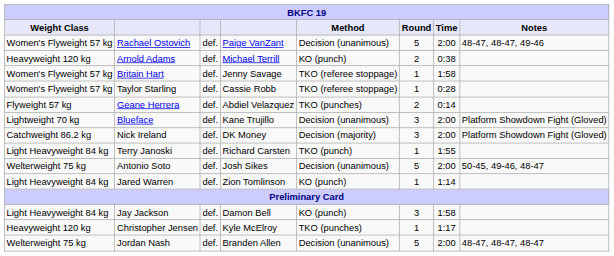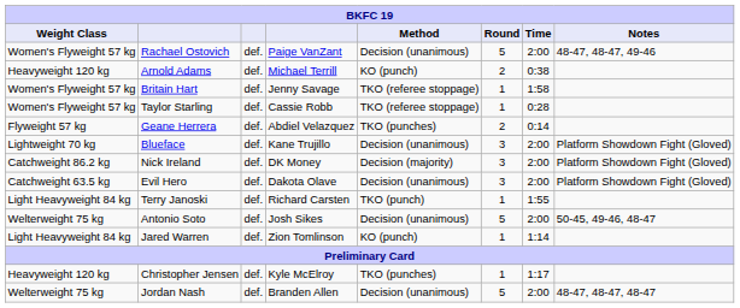 <table class="wikitable" style="font-size: 80%;">
 <tr>
 <th colspan="8" style="background-color: #ccf; color: #000080; text-align: center;"><strong>BKFC 19</strong></th>
 </tr>
 <tr>
 <th colspan="1" style="background-color: #E6E8FA; color: #000000; text-align: center;">Weight Class</th>
 <th colspan="1" style="background-color: #E6E8FA; color: #000000; text-align: center;"></th>
 <th colspan="1" style="background-color: #E6E8FA; color: #000000; text-align: center;"></th>
 <th colspan="1" style="background-color: #E6E8FA; color: #000000; text-align: center;"></th>
 <th colspan="1" style="background-color: #E6E8FA; color: #000000; text-align: center;">Method</th>
 <th colspan="1" style="background-color: #E6E8FA; color: #000000; text-align: center;">Round</th>
 <th colspan="1" style="background-color: #E6E8FA; color: #000000; text-align: center;">Time</th>
 <th colspan="1" style="background-color: #E6E8FA; color: #000000; text-align: center;">Notes</th>
 </tr>
 <tr>
 <td>Women's Flyweight 57 kg</td>
 <td> <a href='#'>Rachael Ostovich</a></td>
 <td align=center>def.</td>
 <td> <a href='#'>Paige VanZant</a></td>
 <td>Decision (unanimous)</td>
 <td align=center>5</td>
 <td align=center>2:00</td>
 <td>48-47, 48-47, 49-46</td>
 </tr>
 <tr>
 <td>Heavyweight 120 kg</td>
 <td> <a href='#'>Arnold Adams</a></td>
 <td align=center>def.</td>
 <td> <a href='#'>Michael Terrill</a></td>
 <td>KO (punch)</td>
 <td align=center>2</td>
 <td align=center>0:38</td>
 <td></td>
 </tr>
 <tr>
 <td>Women's Flyweight 57 kg</td>
 <td> <a href='#'>Britain Hart</a></td>
 <td align="center">def.</td>
 <td> Jenny Savage</td>
 <td>TKO (referee stoppage)</td>
 <td align="center">1</td>
 <td align=center>1:58</td>
 <td></td>
 </tr>
 <tr>
 <td>Women's Flyweight 57 kg</td>
 <td> Taylor Starling</td>
 <td align="center">def.</td>
 <td> Cassie Robb</td>
 <td>TKO (referee stoppage)</td>
 <td align="center">1</td>
 <td align="center">0:28</td>
 <td></td>
 </tr>
 <tr>
 <td>Flyweight 57 kg</td>
 <td> <a href='#'>Geane Herrera</a></td>
 <td align="center">def.</td>
 <td> Abdiel Velazquez</td>
 <td>TKO (punches)</td>
 <td align="center">2</td>
 <td align="center">0:14</td>
 <td></td>
 </tr>
 <tr>
 <td>Lightweight 70 kg</td>
 <td> <a href='#'>Blueface</a></td>
 <td align="center">def.</td>
 <td> Kane Trujillo</td>
 <td>Decision (unanimous)</td>
 <td align="center">3</td>
 <td align="center">2:00</td>
 <td>Platform Showdown Fight (Gloved)</td>
 </tr>
 <tr>
 <td>Catchweight 86.2 kg</td>
 <td> Nick Ireland</td>
 <td align="center">def.</td>
 <td> DK Money</td>
 <td>Decision (majority)</td>
 <td align="center">3</td>
 <td align="center">2:00</td>
 <td>Platform Showdown Fight (Gloved)</td>
 </tr>
 <tr>
+<td>Catchweight 63.5 kg</td>
+<td> Evil Hero</td>
+<td align="center">def.</td>
+<td> Dakota Olave</td>
+<td>Decision (unanimous)</td>
+<td align="center">3</td>
+<td align="center">2:00</td>
+<td>Platform Showdown Fight (Gloved)</td>
+</tr>
+<tr>
 <td>Light Heavyweight 84 kg</td>
 <td> Terry Janoski</td>
 <td align=center>def.</td>
 <td> Richard Carsten</td>
 <td>TKO (punch)</td>
 <td align=center>1</td>
 <td align=center>1:55</td>
 <td></td>
 </tr>
 <tr>
 <td>Welterweight 75 kg</td>
 <td> Antonio Soto</td>
 <td align=center>def.</td>
 <td> Josh Sikes</td>
 <td>Decision (unanimous)</td>
 <td align=center>5</td>
 <td align=center>2:00</td>
 <td>50-45, 49-46, 48-47</td>
 </tr>
 <tr>
 <td>Light Heavyweight 84 kg</td>
 <td> Jared Warren</td>
 <td align="center">def.</td>
 <td> Zion Tomlinson</td>
 <td>KO (punch)</td>
 <td align="center">1</td>
 <td align="center">1:14</td>
 <td></td>
 </tr>
 <tr>
 <th colspan="8" style="background-color: #ccf; color: #000080; text-align: center;"><strong>Preliminary Card</strong></th>
 </tr>
 <tr>
-<td>Light Heavyweight 84 kg</td>
-<td> Jay Jackson</td>
-<td>def.</td>
-<td> Damon Bell</td>
-<td>KO (punch)</td>
-<td align=center>3</td>
-<td align=center>1:58</td>
-<td></td>
-</tr>
-<tr>
 <td>Heavyweight 120 kg</td>
 <td> Christopher Jensen</td>
 <td>def.</td>
 <td> Kyle McElroy</td>
 <td>TKO (punches)</td>
 <td align=center>1</td>
 <td align=center>1:17</td>
 <td></td>
 </tr>
 <tr>
 <td>Welterweight 75 kg</td>
 <td> Jordan Nash</td>
 <td>def.</td>
 <td> Branden Allen</td>
 <td>Decision (unanimous)</td>
 <td align=center>5</td>
 <td align=center>2:00</td>
 <td>48-47, 48-47, 48-47</td>
 </tr>
 </table>
